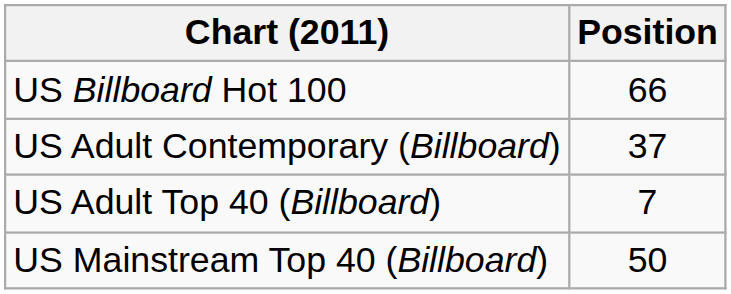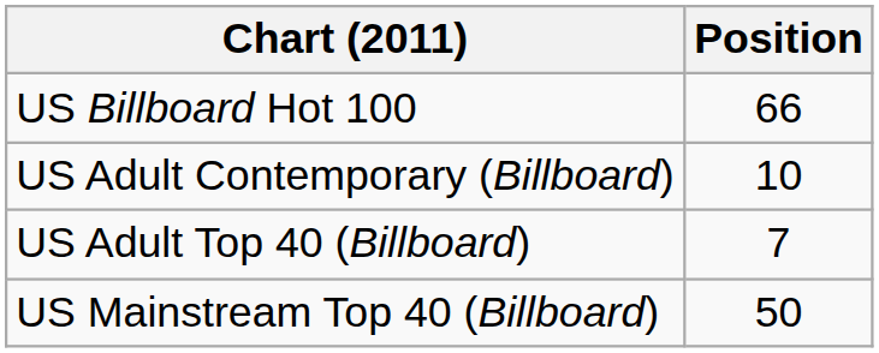 <table class="wikitable sortable">
 <tr>
 <th scope="col">Chart (2011)</th>
 <th scope="col">Position</th>
 </tr>
 <tr>
 <td>US <em>Billboard</em> Hot 100</td>
 <td style="text-align:center;">66</td>
 </tr>
 <tr>
 <td>US Adult Contemporary (<em>Billboard</em>)</td>
-<td style="text-align:center;">37</td>
+<td style="text-align:center;">10</td>
 </tr>
 <tr>
 <td>US Adult Top 40 (<em>Billboard</em>)</td>
 <td style="text-align:center;">7</td>
 </tr>
 <tr>
 <td>US Mainstream Top 40 (<em>Billboard</em>)</td>
 <td style="text-align:center;">50</td>
 </tr>
 </table>
